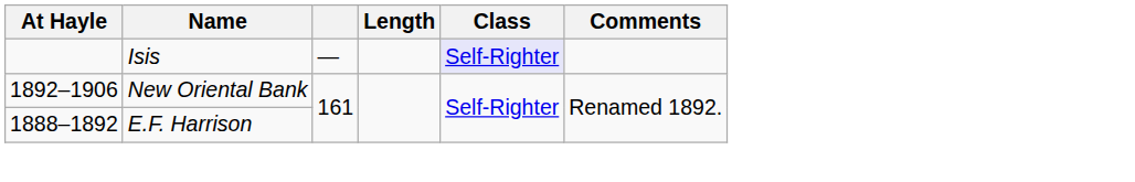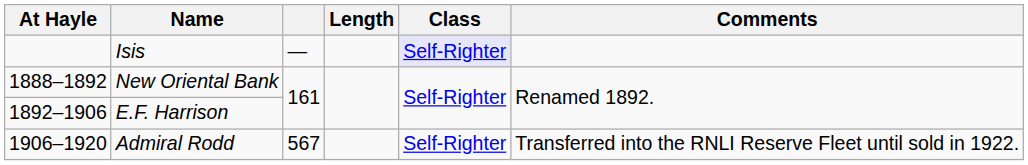 <table class="wikitable">
 <tr>
 <th>At Hayle</th>
 <th>Name</th>
 <th></th>
 <th>Length</th>
 <th>Class</th>
 <th>Comments</th>
 </tr>
 <tr>
 <td></td>
 <td><em>Isis</em></td>
 <td>—</td>
 <td></td>
 <td style="background: lavender;"><a href='#'>Self-Righter</a></td>
 <td></td>
 </tr>
 <tr>
-<td>1892–1906</td>
+<td>1888–1892</td>
 <td><em>New Oriental Bank</em></td>
 <td rowspan="2">161</td>
 <td rowspan="2"></td>
 <td rowspan="2"><a href='#'>Self-Righter</a></td>
 <td rowspan="2">Renamed 1892.</td>
 </tr>
 <tr>
-<td>1888–1892</td>
+<td>1892–1906</td>
 <td><em>E.F. Harrison</em></td>
 </tr>
+<tr>
+<td>1906–1920</td>
+<td><em>Admiral Rodd</em></td>
+<td>567</td>
+<td></td>
+<td><a href='#'>Self-Righter</a></td>
+<td>Transferred into the RNLI Reserve Fleet until sold in 1922.</td>
+</tr>
 </table>
